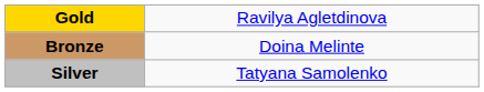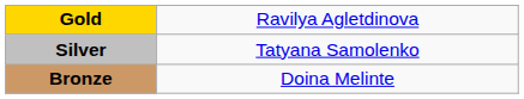 <table class="wikitable" style="text-align:center; " width="35%">
 <tr>
 <td bgcolor="gold"><strong>Gold</strong></td>
 <td><a href='#'>Ravilya Agletdinova</a><br>  <small><em></em></small></td>
 </tr>
 <tr>
+<td bgcolor="silver"><strong>Silver</strong></td>
+<td><a href='#'>Tatyana Samolenko</a><br>  <small><em></em></small></td>
+</tr>
+<tr>
 <td bgcolor="CC9966"><strong>Bronze</strong></td>
 <td><a href='#'>Doina Melinte</a><br>  <small><em></em></small></td>
 </tr>
-<tr>
-<td bgcolor="silver"><strong>Silver</strong></td>
-<td><a href='#'>Tatyana Samolenko</a><br>  <small><em></em></small></td>
-</tr>
 </table>
